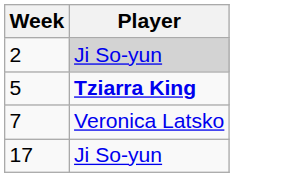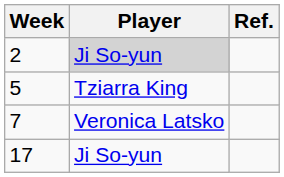 <table class="wikitable">
 <tr>
 <th>Week</th>
 <th>Player</th>
+<th>Ref.</th>
 </tr>
 <tr>
 <td>2</td>
 <td style="background: lightgrey;"> <a href='#'>Ji So-yun</a></td>
+<td></td>
 </tr>
 <tr>
 <td>5</td>
-<td><strong> <a href='#'>Tziarra King</a></strong></td>
+<td> <a href='#'>Tziarra King</a></td>
+<td></td>
 </tr>
 <tr>
 <td>7</td>
 <td> <a href='#'>Veronica Latsko</a></td>
+<td></td>
 </tr>
 <tr>
 <td>17</td>
 <td> <a href='#'>Ji So-yun</a></td>
+<td></td>
 </tr>
 </table>
